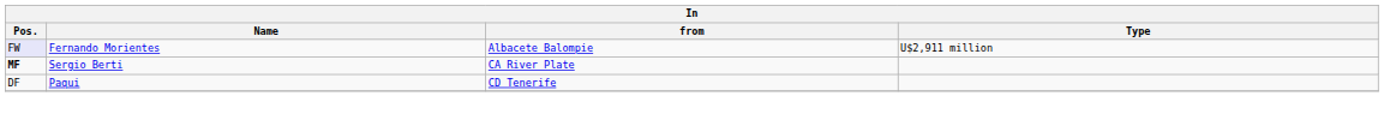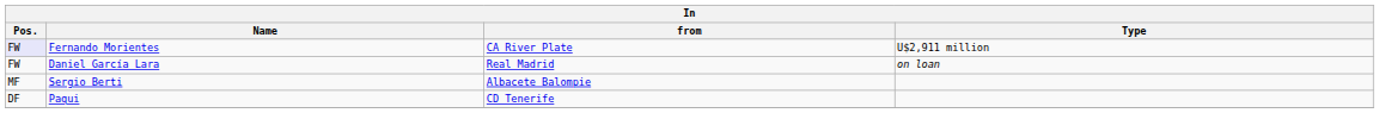 <table class="wikitable" style="font-size:90%;width:99%;">
 <tr>
 <th colspan="4">In</th>
 </tr>
 <tr>
 <th width=3%>Pos.</th>
 <th width=32%>Name</th>
 <th width=30%>from</th>
 <th width=35%>Type</th>
 </tr>
 <tr>
 <td style="background: lavender;">FW</td>
 <td><a href='#'>Fernando Morientes</a></td>
-<td><a href='#'>Albacete Balompie</a></td>
+<td><a href='#'>CA River Plate</a></td>
 <td>U$2,911 million</td>
 </tr>
 <tr>
-<td><strong>MF</strong></td>
+<td>FW</td>
+<td><a href='#'>Daniel García Lara</a></td>
+<td><a href='#'>Real Madrid</a></td>
+<td><em>on loan</em></td>
+</tr>
+<tr>
+<td>MF</td>
 <td><a href='#'>Sergio Berti</a></td>
-<td><a href='#'>CA River Plate</a></td>
+<td><a href='#'>Albacete Balompie</a></td>
 <td></td>
 </tr>
 <tr>
 <td>DF</td>
 <td><a href='#'>Paqui</a></td>
 <td><a href='#'>CD Tenerife</a></td>
 <td></td>
 </tr>
 <tr>
 </tr>
 </table>
